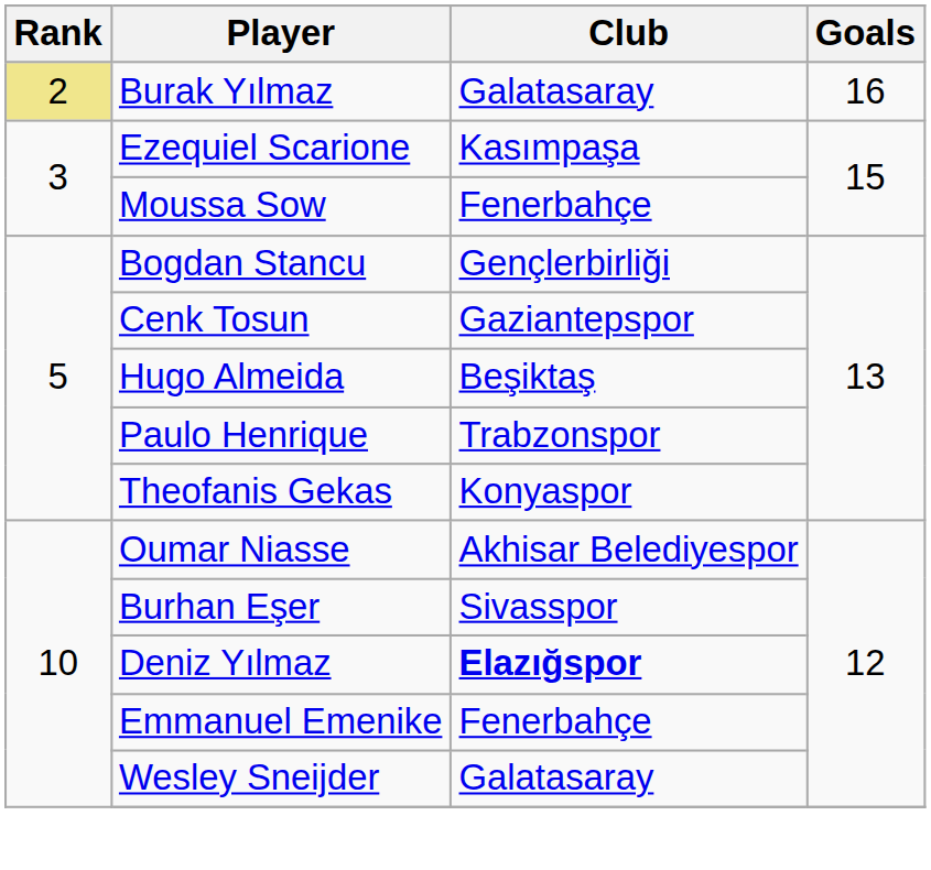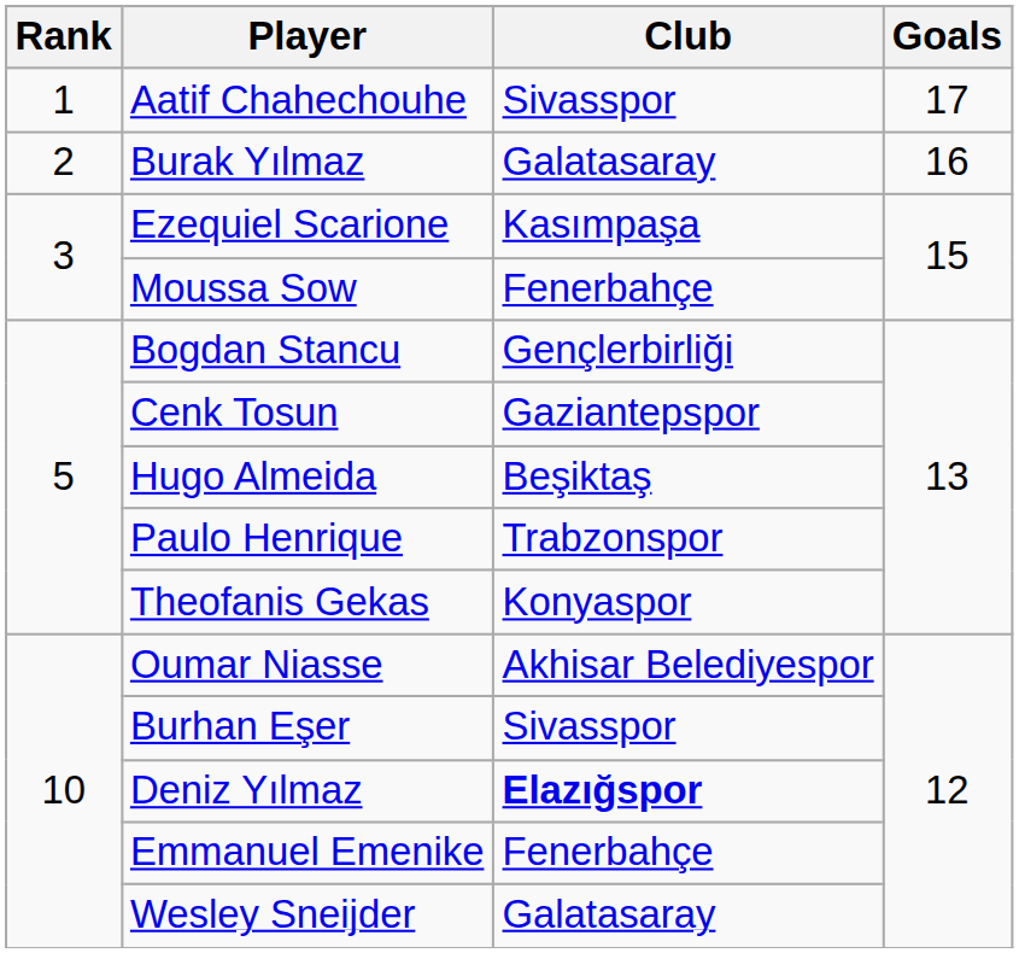 <table class="wikitable" style="text-align: left;">
 <tr>
 <th>Rank</th>
 <th>Player</th>
 <th>Club</th>
 <th>Goals</th>
 </tr>
 <tr>
-<td align=center style="background: khaki;">2</td>
+<td align=center>1</td>
+<td> <a href='#'>Aatif Chahechouhe</a></td>
+<td><a href='#'>Sivasspor</a></td>
+<td align=center>17</td>
+</tr>
+<tr>
+<td align=center>2</td>
 <td> <a href='#'>Burak Yılmaz</a></td>
 <td><a href='#'>Galatasaray</a></td>
 <td align=center>16</td>
 </tr>
 <tr>
 <td rowspan=2 align=center>3</td>
 <td> <a href='#'>Ezequiel Scarione</a></td>
 <td><a href='#'>Kasımpaşa</a></td>
 <td rowspan=2 align=center>15</td>
 </tr>
 <tr>
 <td> <a href='#'>Moussa Sow</a></td>
 <td><a href='#'>Fenerbahçe</a></td>
 </tr>
 <tr>
 <td rowspan=5 align=center>5</td>
 <td> <a href='#'>Bogdan Stancu</a></td>
 <td><a href='#'>Gençlerbirliği</a></td>
 <td rowspan=5 align=center>13</td>
 </tr>
 <tr>
 <td> <a href='#'>Cenk Tosun</a></td>
 <td><a href='#'>Gaziantepspor</a></td>
 </tr>
 <tr>
 <td> <a href='#'>Hugo Almeida</a></td>
 <td><a href='#'>Beşiktaş</a></td>
 </tr>
 <tr>
 <td> <a href='#'>Paulo Henrique</a></td>
 <td><a href='#'>Trabzonspor</a></td>
 </tr>
 <tr>
 <td> <a href='#'>Theofanis Gekas</a></td>
 <td><a href='#'>Konyaspor</a></td>
 </tr>
 <tr>
 <td rowspan=6 align=center>10</td>
 <td> <a href='#'>Oumar Niasse</a></td>
 <td><a href='#'>Akhisar Belediyespor</a></td>
 <td rowspan=5 align=center>12</td>
 </tr>
 <tr>
 <td> <a href='#'>Burhan Eşer</a></td>
 <td><a href='#'>Sivasspor</a></td>
 </tr>
 <tr>
 <td> <a href='#'>Deniz Yılmaz</a></td>
 <td><strong><a href='#'>Elazığspor</a></strong></td>
 </tr>
 <tr>
 <td> <a href='#'>Emmanuel Emenike</a></td>
 <td><a href='#'>Fenerbahçe</a></td>
 </tr>
 <tr>
 <td> <a href='#'>Wesley Sneijder</a></td>
 <td><a href='#'>Galatasaray</a></td>
 </tr>
 <tr>
 </tr>
 </table>
